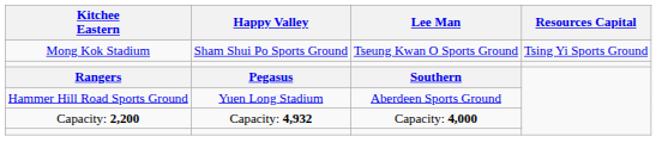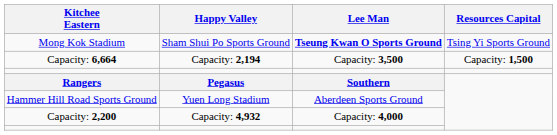 <table class="wikitable" style="text-align:center">
 <tr>
 <th><a href='#'>Kitchee</a><br><a href='#'>Eastern</a></th>
 <th><a href='#'>Happy Valley</a></th>
 <th><a href='#'>Lee Man</a></th>
 <th><a href='#'>Resources Capital</a></th>
 </tr>
 <tr>
 <td><a href='#'>Mong Kok Stadium</a></td>
 <td><a href='#'>Sham Shui Po Sports Ground</a></td>
-<td><a href='#'>Tseung Kwan O Sports Ground</a></td>
+<td><strong><a href='#'>Tseung Kwan O Sports Ground</a></strong></td>
 <td><a href='#'>Tsing Yi Sports Ground</a></td>
+</tr>
+<tr>
+<td>Capacity: <strong>6,664</strong></td>
+<td>Capacity: <strong>2,194</strong></td>
+<td>Capacity: <strong>3,500</strong></td>
+<td>Capacity: <strong>1,500</strong></td>
 </tr>
 <tr>
 <td></td>
 <td></td>
 <td></td>
 <td></td>
 </tr>
 <tr>
 <th><a href='#'>Rangers</a></th>
 <th><a href='#'>Pegasus</a></th>
 <th><a href='#'>Southern</a></th>
 </tr>
 <tr>
 <td><a href='#'>Hammer Hill Road Sports Ground</a></td>
 <td><a href='#'>Yuen Long Stadium</a></td>
 <td><a href='#'>Aberdeen Sports Ground</a></td>
 </tr>
 <tr>
 <td>Capacity: <strong>2,200</strong></td>
 <td>Capacity: <strong>4,932</strong></td>
 <td>Capacity: <strong>4,000</strong></td>
 </tr>
 <tr>
 <td></td>
 <td></td>
 <td></td>
 </tr>
 </table>
